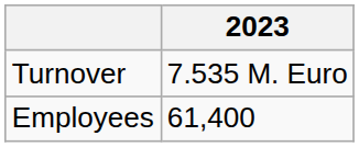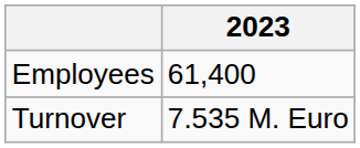 <table class="wikitable">
 <tr>
 <th></th>
 <th>2023</th>
 </tr>
 <tr>
+<td>Employees</td>
+<td>61,400</td>
+</tr>
+<tr>
 <td>Turnover</td>
 <td>7.535 M. Euro</td>
 </tr>
-<tr>
-<td>Employees</td>
-<td>61,400</td>
-</tr>
 </table>
